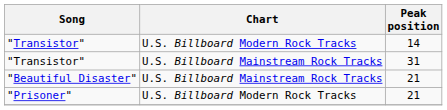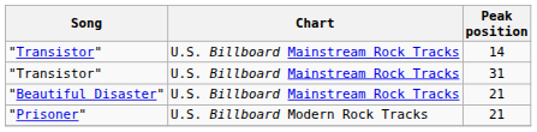 <table class="wikitable">
 <tr>
 <th>Song</th>
 <th>Chart</th>
 <th>Peak<br>position</th>
 </tr>
 <tr>
 <td align="left">"<a href='#'>Transistor</a>"</td>
-<td align="left">U.S. <em>Billboard</em> <a href='#'>Modern Rock Tracks</a></td>
+<td align="left">U.S. <em>Billboard</em> <a href='#'>Mainstream Rock Tracks</a></td>
 <td align="center">14</td>
 </tr>
 <tr>
 <td align="left">"Transistor"</td>
 <td align="left">U.S. <em>Billboard</em> <a href='#'>Mainstream Rock Tracks</a></td>
 <td align="center">31</td>
 </tr>
 <tr>
 <td align="left">"<a href='#'>Beautiful Disaster</a>"</td>
 <td align="left">U.S. <em>Billboard</em> <a href='#'>Mainstream Rock Tracks</a></td>
 <td align="center">21</td>
 </tr>
 <tr>
 <td align="left">"<a href='#'>Prisoner</a>"</td>
 <td align="left">U.S. <em>Billboard</em> Modern Rock Tracks</td>
 <td align="center">21</td>
 </tr>
 <tr>
 </tr>
 </table>
